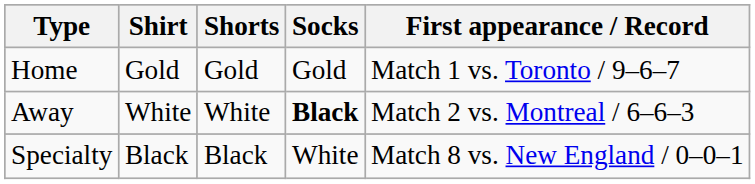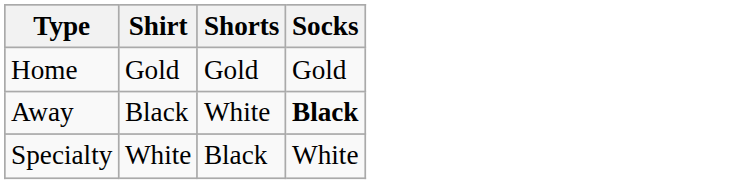 <table class="wikitable">
 <tr>
 <th>Type</th>
 <th>Shirt</th>
 <th>Shorts</th>
 <th>Socks</th>
-<th>First appearance / Record</th>
 </tr>
 <tr>
 <td>Home</td>
 <td>Gold</td>
 <td>Gold</td>
 <td>Gold</td>
-<td>Match 1 vs. <a href='#'>Toronto</a> / 9–6–7</td>
 </tr>
 <tr>
 <td>Away</td>
-<td>White</td>
+<td>Black</td>
 <td>White</td>
 <td><strong>Black</strong></td>
-<td>Match 2 vs. <a href='#'>Montreal</a> / 6–6–3</td>
 </tr>
 <tr>
 <td>Specialty</td>
-<td>Black</td>
+<td>White</td>
 <td>Black</td>
 <td>White</td>
-<td>Match 8 vs. <a href='#'>New England</a> / 0–0–1</td>
 </tr>
 </table>
